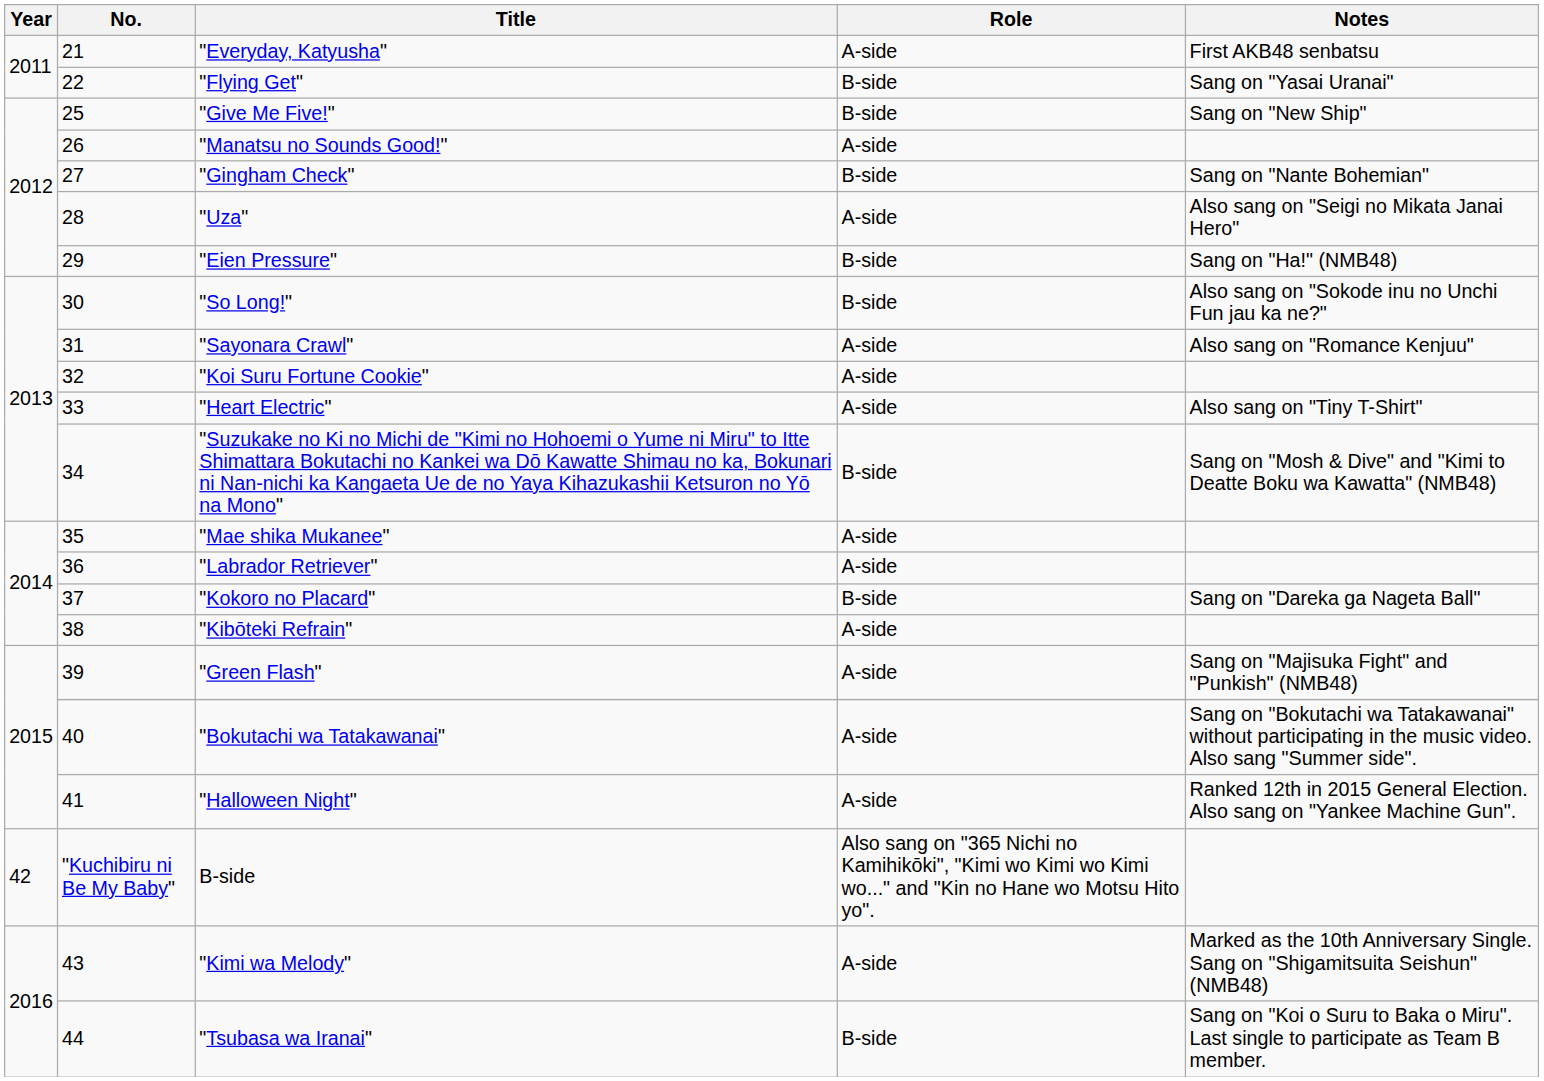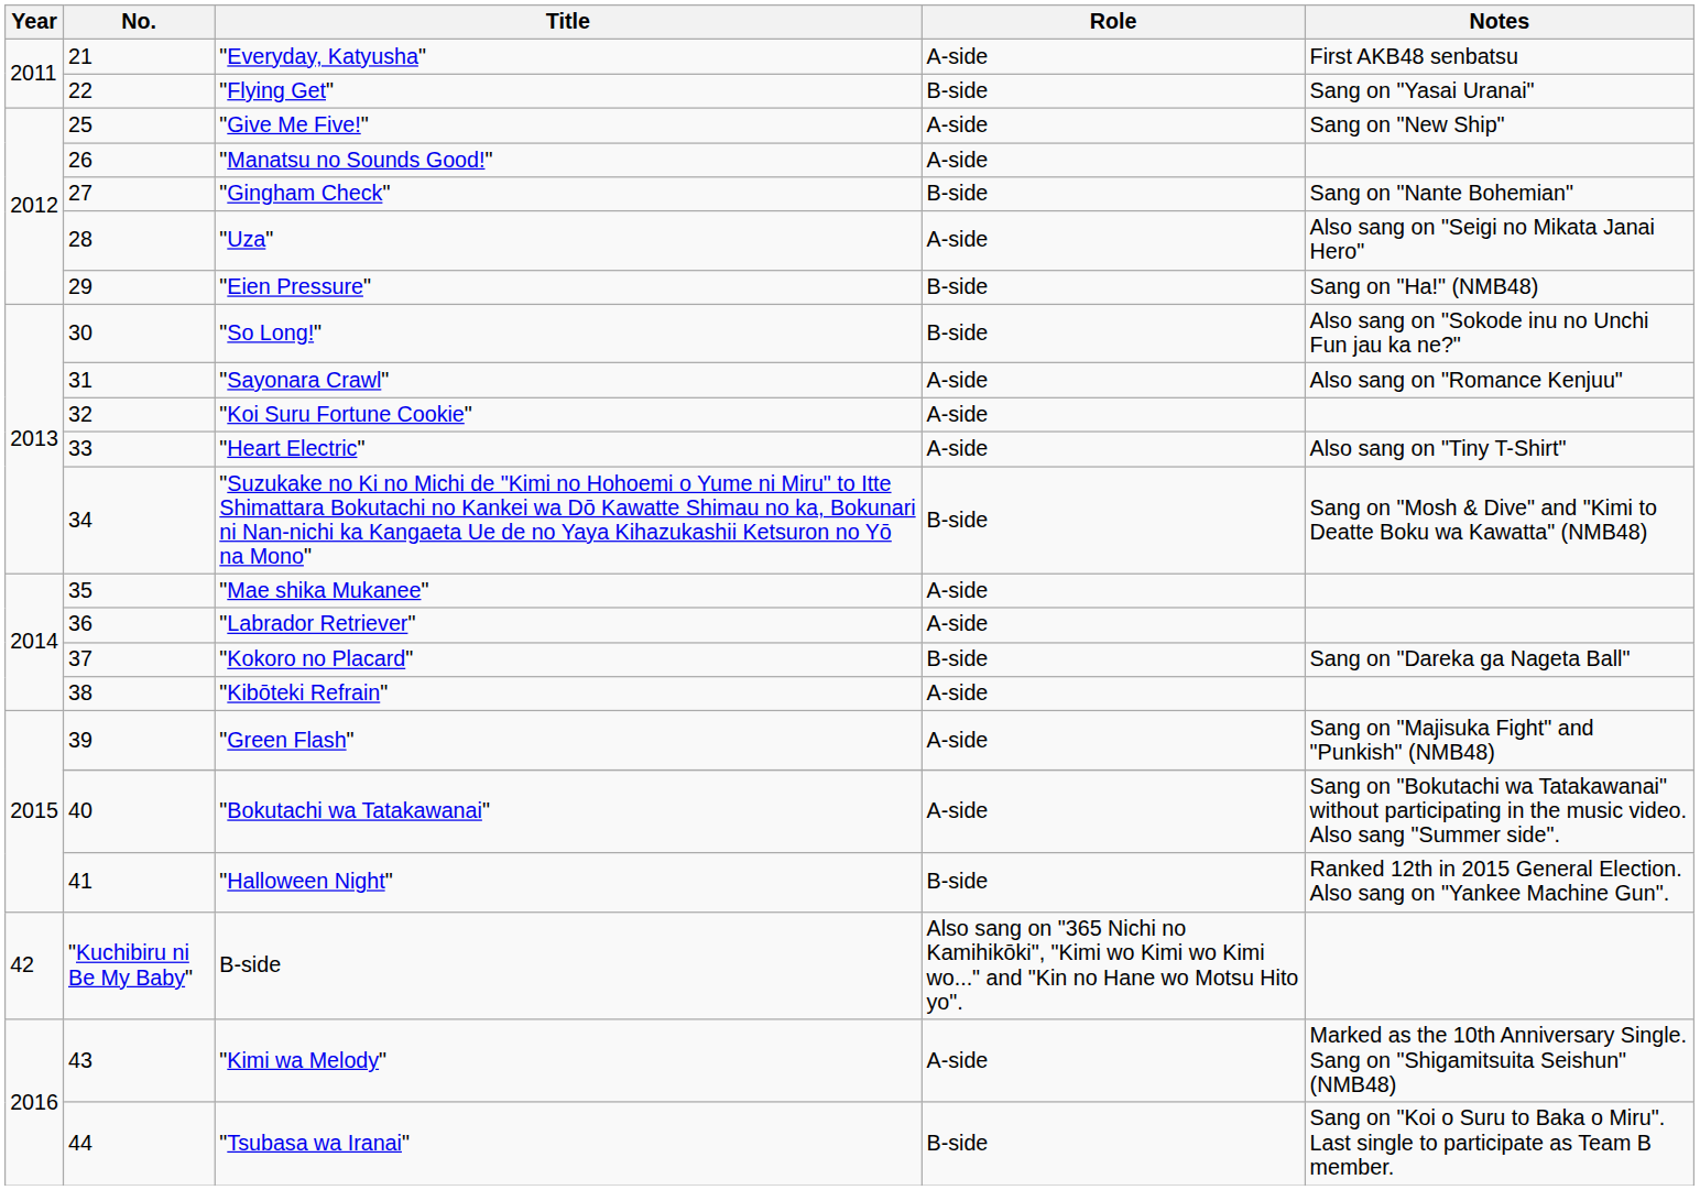 <table class="wikitable sortable">
 <tr>
 <th>Year</th>
 <th data-sort-type="number">No. </th>
 <th>Title </th>
 <th>Role </th>
 <th class="unsortable">Notes </th>
 </tr>
 <tr>
 <td rowspan="2">2011</td>
 <td>21</td>
 <td>"<a href='#'>Everyday, Katyusha</a>"</td>
 <td>A-side</td>
 <td>First AKB48 senbatsu</td>
 </tr>
 <tr>
 <td>22</td>
 <td>"<a href='#'>Flying Get</a>"</td>
 <td>B-side</td>
 <td>Sang on "Yasai Uranai"</td>
 </tr>
 <tr>
 <td rowspan="5">2012</td>
 <td>25</td>
 <td>"<a href='#'>Give Me Five!</a>"</td>
-<td>B-side</td>
+<td>A-side</td>
 <td>Sang on "New Ship"</td>
 </tr>
 <tr>
 <td>26</td>
 <td>"<a href='#'>Manatsu no Sounds Good!</a>"</td>
 <td>A-side</td>
 <td></td>
 </tr>
 <tr>
 <td>27</td>
 <td>"<a href='#'>Gingham Check</a>"</td>
 <td>B-side</td>
 <td>Sang on "Nante Bohemian"</td>
 </tr>
 <tr>
 <td>28</td>
 <td>"<a href='#'>Uza</a>"</td>
 <td>A-side</td>
 <td>Also sang on "Seigi no Mikata Janai Hero"</td>
 </tr>
 <tr>
 <td>29</td>
 <td>"<a href='#'>Eien Pressure</a>"</td>
 <td>B-side</td>
 <td>Sang on "Ha!" (NMB48)</td>
 </tr>
 <tr>
 <td rowspan="5">2013</td>
 <td>30</td>
 <td>"<a href='#'>So Long!</a>"</td>
 <td>B-side</td>
 <td>Also sang on "Sokode inu no Unchi Fun jau ka ne?"</td>
 </tr>
 <tr>
 <td>31</td>
 <td>"<a href='#'>Sayonara Crawl</a>"</td>
 <td>A-side</td>
 <td>Also sang on "Romance Kenjuu"</td>
 </tr>
 <tr>
 <td>32</td>
 <td>"<a href='#'>Koi Suru Fortune Cookie</a>"</td>
 <td>A-side</td>
 <td></td>
 </tr>
 <tr>
 <td>33</td>
 <td>"<a href='#'>Heart Electric</a>"</td>
 <td>A-side</td>
 <td>Also sang on "Tiny T-Shirt"</td>
 </tr>
 <tr>
 <td>34</td>
 <td>"<a href='#'>Suzukake no Ki no Michi de "Kimi no Hohoemi o Yume ni Miru" to Itte Shimattara Bokutachi no Kankei wa Dō Kawatte Shimau no ka, Bokunari ni Nan-nichi ka Kangaeta Ue de no Yaya Kihazukashii Ketsuron no Yō na Mono</a>"</td>
 <td>B-side</td>
 <td>Sang on "Mosh & Dive" and "Kimi to Deatte Boku wa Kawatta" (NMB48)</td>
 </tr>
 <tr>
 <td rowspan="4">2014</td>
 <td>35</td>
 <td>"<a href='#'>Mae shika Mukanee</a>"</td>
 <td>A-side</td>
 <td></td>
 </tr>
 <tr>
 <td>36</td>
 <td>"<a href='#'>Labrador Retriever</a>"</td>
 <td>A-side</td>
 <td></td>
 </tr>
 <tr>
 <td>37</td>
 <td>"<a href='#'>Kokoro no Placard</a>"</td>
 <td>B-side</td>
 <td>Sang on "Dareka ga Nageta Ball"</td>
 </tr>
 <tr>
 <td>38</td>
 <td>"<a href='#'>Kibōteki Refrain</a>"</td>
 <td>A-side</td>
 <td></td>
 </tr>
 <tr>
 <td rowspan="4">2015</td>
 <td>39</td>
 <td>"<a href='#'>Green Flash</a>"</td>
 <td>A-side</td>
 <td>Sang on "Majisuka Fight" and "Punkish" (NMB48)</td>
 </tr>
 <tr>
 </tr>
 <tr>
 <td>40</td>
 <td>"<a href='#'>Bokutachi wa Tatakawanai</a>"</td>
 <td>A-side</td>
 <td>Sang on "Bokutachi wa Tatakawanai" without participating in the music video. Also sang "Summer side".</td>
 </tr>
 <tr>
 <td>41</td>
 <td>"<a href='#'>Halloween Night</a>"</td>
-<td>A-side</td>
+<td>B-side</td>
 <td>Ranked 12th in 2015 General Election. Also sang on "Yankee Machine Gun".</td>
 </tr>
 <tr>
 <td>42</td>
 <td>"<a href='#'>Kuchibiru ni Be My Baby</a>"</td>
 <td>B-side</td>
 <td>Also sang on "365 Nichi no Kamihikōki", "Kimi wo Kimi wo Kimi wo..." and "Kin no Hane wo Motsu Hito yo".</td>
 </tr>
 <tr>
 <td rowspan="4">2016</td>
 <td>43</td>
 <td>"<a href='#'>Kimi wa Melody</a>"</td>
 <td>A-side</td>
 <td>Marked as the 10th Anniversary Single. Sang on "Shigamitsuita Seishun" (NMB48)</td>
 </tr>
 <tr>
 <td>44</td>
 <td>"<a href='#'>Tsubasa wa Iranai</a>"</td>
 <td>B-side</td>
 <td>Sang on "Koi o Suru to Baka o Miru". Last single to participate as Team B member.</td>
 </tr>
 </table>
